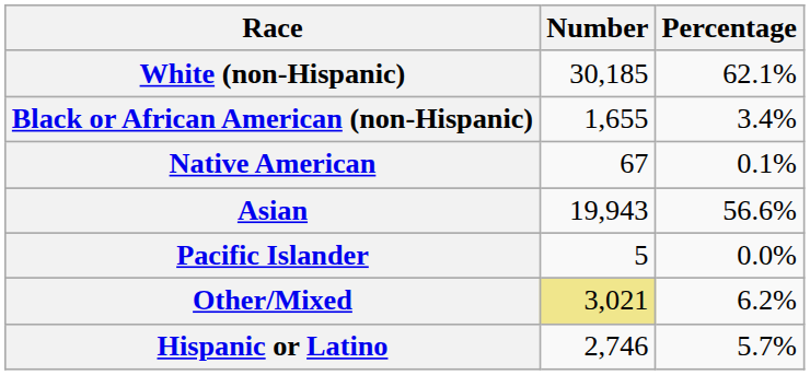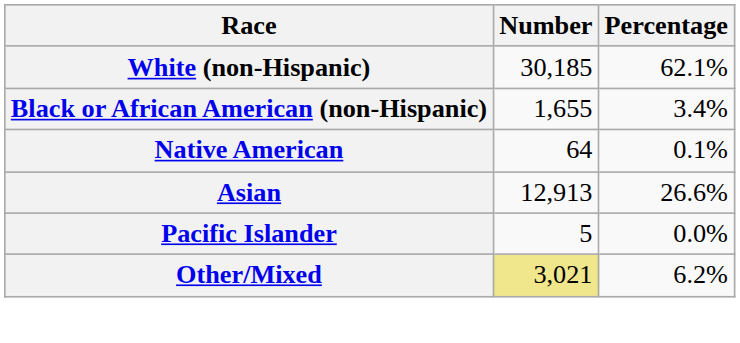 <table class="wikitable" style="text-align:right">
 <tr>
 <th scope="col">Race</th>
 <th scope="col">Number</th>
 <th scope="col">Percentage</th>
 </tr>
 <tr>
 <th scope="row"><a href='#'>White</a> (non-Hispanic)</th>
 <td>30,185</td>
 <td>62.1%</td>
 </tr>
 <tr>
 <th scope="row"><a href='#'>Black or African American</a> (non-Hispanic)</th>
 <td>1,655</td>
 <td>3.4%</td>
 </tr>
 <tr>
 <th scope="row"><a href='#'>Native American</a></th>
-<td>67</td>
+<td>64</td>
 <td>0.1%</td>
 </tr>
 <tr>
 <th scope="row"><a href='#'>Asian</a></th>
-<td>19,943</td>
-<td>56.6%</td>
+<td>12,913</td>
+<td>26.6%</td>
 </tr>
 <tr>
 <th scope="row"><a href='#'>Pacific Islander</a></th>
 <td>5</td>
 <td>0.0%</td>
 </tr>
 <tr>
 <th scope="row"><a href='#'>Other/Mixed</a></th>
 <td style="background: khaki;">3,021</td>
 <td>6.2%</td>
 </tr>
-<tr>
-<th scope="row"><a href='#'>Hispanic</a> or <a href='#'>Latino</a></th>
-<td>2,746</td>
-<td>5.7%</td>
-</tr>
 </table>
